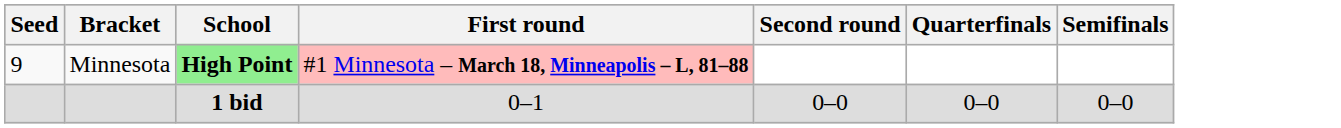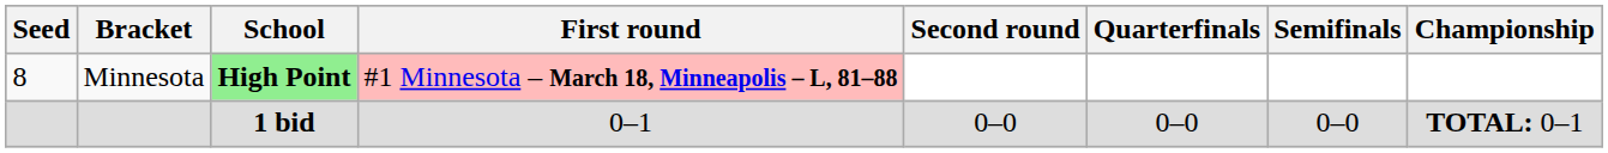 <table class="sortable wikitable" style="white-space:nowrap; font-size:90%;">
 <tr>
 <th>Seed</th>
 <th>Bracket</th>
 <th>School</th>
 <th>First round</th>
 <th>Second round</th>
 <th>Quarterfinals</th>
 <th>Semifinals</th>
+<th>Championship</th>
 </tr>
 <tr>
-<td>9</td>
+<td>8</td>
 <td>Minnesota</td>
 <td style="background: lightgreen;"><strong>High Point</strong></td>
 <td style="background:#fbb;">#1 <a href='#'>Minnesota</a> – <strong><small>March 18, <a href='#'>Minneapolis</a> – L, 81–88</small></strong></td>
+<td style="background:#fff;"></td>
 <td style="background:#fff;"></td>
 <td style="background:#fff;"></td>
 <td style="background:#fff;"></td>
 </tr>
 <tr class="sortbottom"  style="text-align:center; background:#ddd;">
 <td></td>
 <td></td>
 <td><strong>1 bid</strong></td>
 <td>0–1 </td>
 <td>0–0 </td>
 <td>0–0 </td>
 <td>0–0 </td>
+<td><strong>TOTAL:</strong> 0–1 </td>
 </tr>
 </table>
